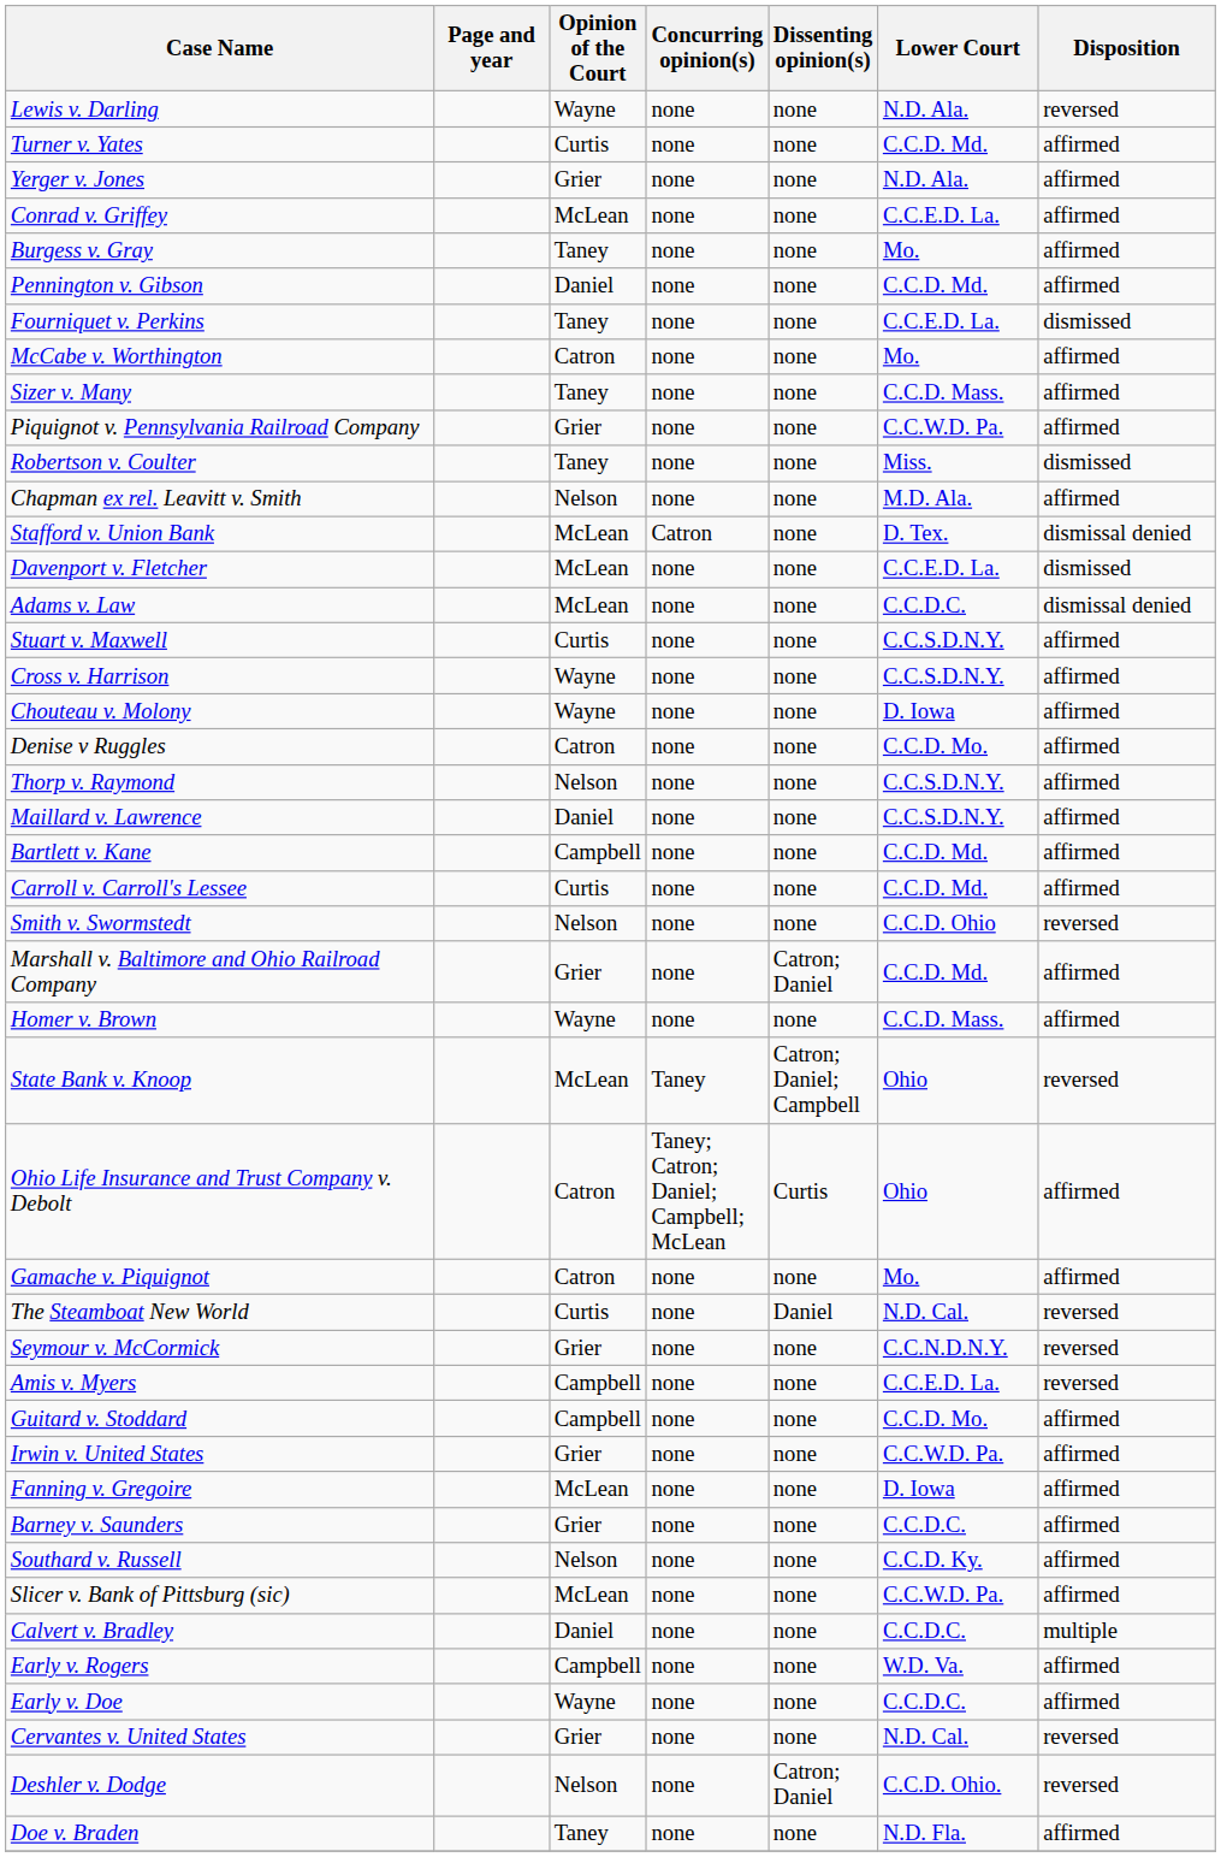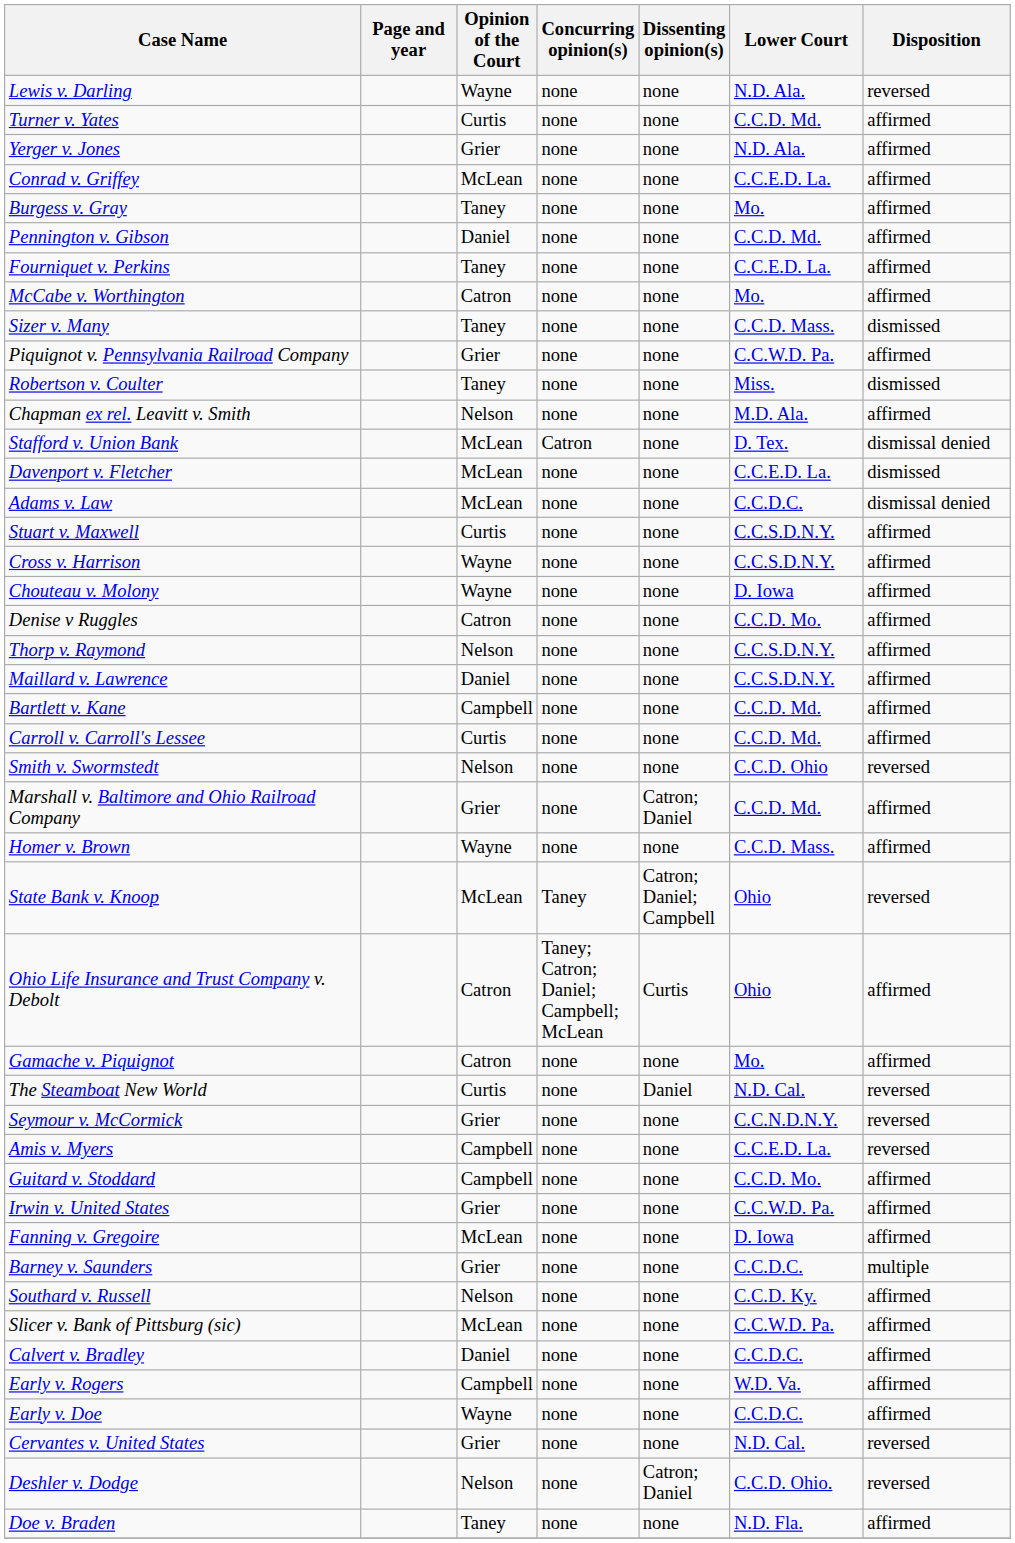 <table class="wikitable sortable">
 <tr>
 <th scope="col" style="width: 400px;">Case Name</th>
 <th scope="col" style="width: 95px;">Page and year</th>
 <th scope="col" style="width: 10px;">Opinion of the Court</th>
 <th scope="col" style="width: 10px;">Concurring opinion(s)</th>
 <th scope="col" style="width: 10px;">Dissenting opinion(s)</th>
 <th scope="col" style="width: 116px;">Lower Court</th>
 <th scope="col" style="width: 140px;">Disposition</th>
 </tr>
 <tr>
 <td><em><a href='#'>Lewis v. Darling</a></em></td>
 <td align="right"></td>
 <td>Wayne</td>
 <td>none</td>
 <td>none</td>
 <td><a href='#'>N.D. Ala.</a></td>
 <td>reversed</td>
 </tr>
 <tr>
 <td><em><a href='#'>Turner v. Yates</a></em></td>
 <td align="right"></td>
 <td>Curtis</td>
 <td>none</td>
 <td>none</td>
 <td><a href='#'>C.C.D. Md.</a></td>
 <td>affirmed</td>
 </tr>
 <tr>
 <td><em><a href='#'>Yerger v. Jones</a></em></td>
 <td align="right"></td>
 <td>Grier</td>
 <td>none</td>
 <td>none</td>
 <td><a href='#'>N.D. Ala.</a></td>
 <td>affirmed</td>
 </tr>
 <tr>
 <td><em><a href='#'>Conrad v. Griffey</a></em></td>
 <td align="right"></td>
 <td>McLean</td>
 <td>none</td>
 <td>none</td>
 <td><a href='#'>C.C.E.D. La.</a></td>
 <td>affirmed</td>
 </tr>
 <tr>
 <td><em><a href='#'>Burgess v. Gray</a></em></td>
 <td align="right"></td>
 <td>Taney</td>
 <td>none</td>
 <td>none</td>
 <td><a href='#'>Mo.</a></td>
 <td>affirmed</td>
 </tr>
 <tr>
 <td><em><a href='#'>Pennington v. Gibson</a></em></td>
 <td align="right"></td>
 <td>Daniel</td>
 <td>none</td>
 <td>none</td>
 <td><a href='#'>C.C.D. Md.</a></td>
 <td>affirmed</td>
 </tr>
 <tr>
 <td><em><a href='#'>Fourniquet v. Perkins</a></em></td>
 <td align="right"></td>
 <td>Taney</td>
 <td>none</td>
 <td>none</td>
 <td><a href='#'>C.C.E.D. La.</a></td>
-<td>dismissed</td>
+<td>affirmed</td>
 </tr>
 <tr>
 <td><em><a href='#'>McCabe v. Worthington</a></em></td>
 <td align="right"></td>
 <td>Catron</td>
 <td>none</td>
 <td>none</td>
 <td><a href='#'>Mo.</a></td>
 <td>affirmed</td>
 </tr>
 <tr>
 <td><em><a href='#'>Sizer v. Many</a></em></td>
 <td align="right"></td>
 <td>Taney</td>
 <td>none</td>
 <td>none</td>
 <td><a href='#'>C.C.D. Mass.</a></td>
-<td>affirmed</td>
+<td>dismissed</td>
 </tr>
 <tr>
 <td><em>Piquignot v. <a href='#'>Pennsylvania Railroad</a> Company</em></td>
 <td align="right"></td>
 <td>Grier</td>
 <td>none</td>
 <td>none</td>
 <td><a href='#'>C.C.W.D. Pa.</a></td>
 <td>affirmed</td>
 </tr>
 <tr>
 <td><em><a href='#'>Robertson v. Coulter</a></em></td>
 <td align="right"></td>
 <td>Taney</td>
 <td>none</td>
 <td>none</td>
 <td><a href='#'>Miss.</a></td>
 <td>dismissed</td>
 </tr>
 <tr>
 <td><em>Chapman <a href='#'>ex rel.</a> Leavitt v. Smith</em></td>
 <td align="right"></td>
 <td>Nelson</td>
 <td>none</td>
 <td>none</td>
 <td><a href='#'>M.D. Ala.</a></td>
 <td>affirmed</td>
 </tr>
 <tr>
 <td><em><a href='#'>Stafford v. Union Bank</a></em></td>
 <td align="right"></td>
 <td>McLean</td>
 <td>Catron</td>
 <td>none</td>
 <td><a href='#'>D. Tex.</a></td>
 <td>dismissal denied</td>
 </tr>
 <tr>
 <td><em><a href='#'>Davenport v. Fletcher</a></em></td>
 <td align="right"></td>
 <td>McLean</td>
 <td>none</td>
 <td>none</td>
 <td><a href='#'>C.C.E.D. La.</a></td>
 <td>dismissed</td>
 </tr>
 <tr>
 <td><em><a href='#'>Adams v. Law</a></em></td>
 <td align="right"></td>
 <td>McLean</td>
 <td>none</td>
 <td>none</td>
 <td><a href='#'>C.C.D.C.</a></td>
 <td>dismissal denied</td>
 </tr>
 <tr>
 <td><em><a href='#'>Stuart v. Maxwell</a></em></td>
 <td align="right"></td>
 <td>Curtis</td>
 <td>none</td>
 <td>none</td>
 <td><a href='#'>C.C.S.D.N.Y.</a></td>
 <td>affirmed</td>
 </tr>
 <tr>
 <td><em><a href='#'>Cross v. Harrison</a></em></td>
 <td align="right"></td>
 <td>Wayne</td>
 <td>none</td>
 <td>none</td>
 <td><a href='#'>C.C.S.D.N.Y.</a></td>
 <td>affirmed</td>
 </tr>
 <tr>
 <td><em><a href='#'>Chouteau v. Molony</a></em></td>
 <td align="right"></td>
 <td>Wayne</td>
 <td>none</td>
 <td>none</td>
 <td><a href='#'>D. Iowa</a></td>
 <td>affirmed</td>
 </tr>
 <tr>
 <td><em>Denise v Ruggles</em></td>
 <td align="right"></td>
 <td>Catron</td>
 <td>none</td>
 <td>none</td>
 <td><a href='#'>C.C.D. Mo.</a></td>
 <td>affirmed</td>
 </tr>
 <tr>
 <td><em><a href='#'>Thorp v. Raymond</a></em></td>
 <td align="right"></td>
 <td>Nelson</td>
 <td>none</td>
 <td>none</td>
 <td><a href='#'>C.C.S.D.N.Y.</a></td>
 <td>affirmed</td>
 </tr>
 <tr>
 <td><em><a href='#'>Maillard v. Lawrence</a></em></td>
 <td align="right"></td>
 <td>Daniel</td>
 <td>none</td>
 <td>none</td>
 <td><a href='#'>C.C.S.D.N.Y.</a></td>
 <td>affirmed</td>
 </tr>
 <tr>
 <td><em><a href='#'>Bartlett v. Kane</a></em></td>
 <td align="right"></td>
 <td>Campbell</td>
 <td>none</td>
 <td>none</td>
 <td><a href='#'>C.C.D. Md.</a></td>
 <td>affirmed</td>
 </tr>
 <tr>
 <td><em><a href='#'>Carroll v. Carroll's Lessee</a></em></td>
 <td align="right"></td>
 <td>Curtis</td>
 <td>none</td>
 <td>none</td>
 <td><a href='#'>C.C.D. Md.</a></td>
 <td>affirmed</td>
 </tr>
 <tr>
 <td><em><a href='#'>Smith v. Swormstedt</a></em></td>
 <td align="right"></td>
 <td>Nelson</td>
 <td>none</td>
 <td>none</td>
 <td><a href='#'>C.C.D. Ohio</a></td>
 <td>reversed</td>
 </tr>
 <tr>
 <td><em>Marshall v. <a href='#'>Baltimore and Ohio Railroad</a> Company</em></td>
 <td align="right"></td>
 <td>Grier</td>
 <td>none</td>
 <td>Catron; Daniel</td>
 <td><a href='#'>C.C.D. Md.</a></td>
 <td>affirmed</td>
 </tr>
 <tr>
 <td><em><a href='#'>Homer v. Brown</a></em></td>
 <td align="right"></td>
 <td>Wayne</td>
 <td>none</td>
 <td>none</td>
 <td><a href='#'>C.C.D. Mass.</a></td>
 <td>affirmed</td>
 </tr>
 <tr>
 <td><em><a href='#'>State Bank v. Knoop</a></em></td>
 <td align="right"></td>
 <td>McLean</td>
 <td>Taney</td>
 <td>Catron; Daniel; Campbell</td>
 <td><a href='#'>Ohio</a></td>
 <td>reversed</td>
 </tr>
 <tr>
 <td><em><a href='#'>Ohio Life Insurance and Trust Company</a> v. Debolt</em></td>
 <td align="right"></td>
 <td>Catron</td>
 <td>Taney; Catron; Daniel; Campbell; McLean</td>
 <td>Curtis</td>
 <td><a href='#'>Ohio</a></td>
 <td>affirmed</td>
 </tr>
 <tr>
 <td><em><a href='#'>Gamache v. Piquignot</a></em></td>
 <td align="right"></td>
 <td>Catron</td>
 <td>none</td>
 <td>none</td>
 <td><a href='#'>Mo.</a></td>
 <td>affirmed</td>
 </tr>
 <tr>
 <td><em>The <a href='#'>Steamboat</a> New World</em></td>
 <td align="right"></td>
 <td>Curtis</td>
 <td>none</td>
 <td>Daniel</td>
 <td><a href='#'>N.D. Cal.</a></td>
 <td>reversed</td>
 </tr>
 <tr>
 <td><em><a href='#'>Seymour v. McCormick</a></em></td>
 <td align="right"></td>
 <td>Grier</td>
 <td>none</td>
 <td>none</td>
 <td><a href='#'>C.C.N.D.N.Y.</a></td>
 <td>reversed</td>
 </tr>
 <tr>
 <td><em><a href='#'>Amis v. Myers</a></em></td>
 <td align="right"></td>
 <td>Campbell</td>
 <td>none</td>
 <td>none</td>
 <td><a href='#'>C.C.E.D. La.</a></td>
 <td>reversed</td>
 </tr>
 <tr>
 <td><em><a href='#'>Guitard v. Stoddard</a></em></td>
 <td align="right"></td>
 <td>Campbell</td>
 <td>none</td>
 <td>none</td>
 <td><a href='#'>C.C.D. Mo.</a></td>
 <td>affirmed</td>
 </tr>
 <tr>
 <td><em><a href='#'>Irwin v. United States</a></em></td>
 <td align="right"></td>
 <td>Grier</td>
 <td>none</td>
 <td>none</td>
 <td><a href='#'>C.C.W.D. Pa.</a></td>
 <td>affirmed</td>
 </tr>
 <tr>
 <td><em><a href='#'>Fanning v. Gregoire</a></em></td>
 <td align="right"></td>
 <td>McLean</td>
 <td>none</td>
 <td>none</td>
 <td><a href='#'>D. Iowa</a></td>
 <td>affirmed</td>
 </tr>
 <tr>
 <td><em><a href='#'>Barney v. Saunders</a></em></td>
 <td align="right"></td>
 <td>Grier</td>
 <td>none</td>
 <td>none</td>
 <td><a href='#'>C.C.D.C.</a></td>
-<td>affirmed</td>
+<td>multiple</td>
 </tr>
 <tr>
 <td><em><a href='#'>Southard v. Russell</a></em></td>
 <td align="right"></td>
 <td>Nelson</td>
 <td>none</td>
 <td>none</td>
 <td><a href='#'>C.C.D. Ky.</a></td>
 <td>affirmed</td>
 </tr>
 <tr>
 <td><em>Slicer v. Bank of Pittsburg (sic)</em></td>
 <td align="right"></td>
 <td>McLean</td>
 <td>none</td>
 <td>none</td>
 <td><a href='#'>C.C.W.D. Pa.</a></td>
 <td>affirmed</td>
 </tr>
 <tr>
 <td><em><a href='#'>Calvert v. Bradley</a></em></td>
 <td align="right"></td>
 <td>Daniel</td>
 <td>none</td>
 <td>none</td>
 <td><a href='#'>C.C.D.C.</a></td>
-<td>multiple</td>
+<td>affirmed</td>
 </tr>
 <tr>
 <td><em><a href='#'>Early v. Rogers</a></em></td>
 <td align="right"></td>
 <td>Campbell</td>
 <td>none</td>
 <td>none</td>
 <td><a href='#'>W.D. Va.</a></td>
 <td>affirmed</td>
 </tr>
 <tr>
 <td><em><a href='#'>Early v. Doe</a></em></td>
 <td align="right"></td>
 <td>Wayne</td>
 <td>none</td>
 <td>none</td>
 <td><a href='#'>C.C.D.C.</a></td>
 <td>affirmed</td>
 </tr>
 <tr>
 <td><em><a href='#'>Cervantes v. United States</a></em></td>
 <td align="right"></td>
 <td>Grier</td>
 <td>none</td>
 <td>none</td>
 <td><a href='#'>N.D. Cal.</a></td>
 <td>reversed</td>
 </tr>
 <tr>
 <td><em><a href='#'>Deshler v. Dodge</a></em></td>
 <td align="right"></td>
 <td>Nelson</td>
 <td>none</td>
 <td>Catron; Daniel</td>
 <td><a href='#'>C.C.D. Ohio.</a></td>
 <td>reversed</td>
 </tr>
 <tr>
 <td><em><a href='#'>Doe v. Braden</a></em></td>
 <td align="right"></td>
 <td>Taney</td>
 <td>none</td>
 <td>none</td>
 <td><a href='#'>N.D. Fla.</a></td>
 <td>affirmed</td>
 </tr>
 <tr>
 </tr>
 </table>
